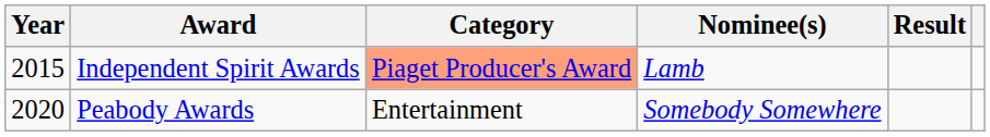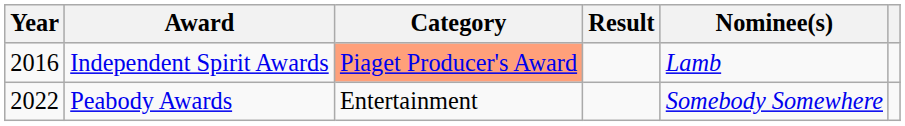 <table class="wikitable plainrowheaders sortable">
 <tr>
 <th scope="col">Year</th>
 <th scope="col">Award</th>
 <th scope="col">Category</th>
+<th scope="col">Result</th>
 <th scope="col">Nominee(s)</th>
-<th scope="col">Result</th>
 <th scope="col" class="unsortable"></th>
 </tr>
 <tr>
-<td>2015</td>
+<td>2016</td>
 <td><a href='#'>Independent Spirit Awards</a></td>
 <td style="background: lightsalmon;"><a href='#'>Piaget Producer's Award</a></td>
+<td></td>
 <td><em><a href='#'>Lamb</a></em></td>
-<td></td>
 <td></td>
 </tr>
 <tr>
-<td>2020</td>
+<td>2022</td>
 <td><a href='#'>Peabody Awards</a></td>
 <td>Entertainment</td>
+<td></td>
 <td><a href='#'><em>Somebody Somewhere</em></a></td>
-<td></td>
 <td></td>
 </tr>
 </table>
